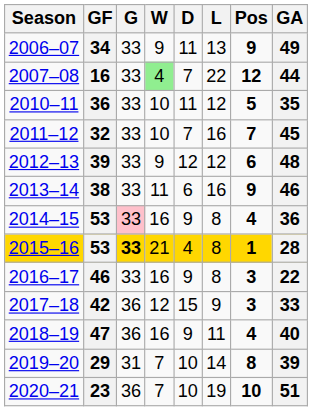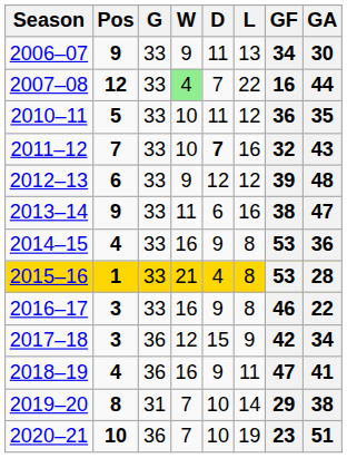 <table class="wikitable sortable" style="text-align: center;">
 <tr>
 <th>Season</th>
-<th>GF</th>
+<th>Pos</th>
 <th>G</th>
 <th>W</th>
 <th>D</th>
 <th>L</th>
-<th>Pos</th>
+<th>GF</th>
 <th>GA</th>
 </tr>
 <tr>
 <td><a href='#'>2006–07</a></td>
-<th>34</th>
+<td><strong>9</strong></td>
 <td>33</td>
 <td>9</td>
 <td>11</td>
 <td>13</td>
-<td><strong>9</strong></td>
-<th>49</th>
+<th>34</th>
+<th>30</th>
 </tr>
 <tr>
 <td><a href='#'>2007–08</a></td>
-<th>16</th>
+<td><strong>12</strong></td>
 <td>33</td>
 <td style="background: lightgreen;">4</td>
 <td>7</td>
 <td>22</td>
-<td><strong>12</strong></td>
+<th>16</th>
 <th>44</th>
 </tr>
 <tr>
 <td><a href='#'>2010–11</a></td>
-<th>36</th>
+<td><strong>5</strong></td>
 <td>33</td>
 <td>10</td>
 <td>11</td>
 <td>12</td>
-<td><strong>5</strong></td>
+<th>36</th>
 <th>35</th>
 </tr>
 <tr>
 <td><a href='#'>2011–12</a></td>
-<th>32</th>
+<td><strong>7</strong></td>
 <td>33</td>
 <td>10</td>
-<td>7</td>
+<td><strong>7</strong></td>
 <td>16</td>
-<td><strong>7</strong></td>
-<th>45</th>
+<th>32</th>
+<th>43</th>
 </tr>
 <tr>
 <td><a href='#'>2012–13</a></td>
-<th>39</th>
+<td><strong>6</strong></td>
 <td>33</td>
 <td>9</td>
 <td>12</td>
 <td>12</td>
-<td><strong>6</strong></td>
+<th>39</th>
 <th>48</th>
 </tr>
 <tr>
 <td><a href='#'>2013–14</a></td>
-<th>38</th>
+<td><strong>9</strong></td>
 <td>33</td>
 <td>11</td>
 <td>6</td>
 <td>16</td>
-<td><strong>9</strong></td>
-<th>46</th>
+<th>38</th>
+<th>47</th>
 </tr>
 <tr>
 <td><a href='#'>2014–15</a></td>
-<th>53</th>
-<td style="background: pink;">33</td>
+<td><strong>4</strong></td>
+<td>33</td>
 <td>16</td>
 <td>9</td>
 <td>8</td>
-<td><strong>4</strong></td>
+<th>53</th>
 <th>36</th>
 </tr>
 <tr bgcolor=gold>
 <td><a href='#'>2015–16</a></td>
-<th>53</th>
-<td><strong>33</strong></td>
+<td><strong>1</strong></td>
+<td>33</td>
 <td>21</td>
 <td>4</td>
 <td>8</td>
-<td><strong>1</strong></td>
+<th>53</th>
 <th>28</th>
 </tr>
 <tr>
 <td><a href='#'>2016–17</a></td>
-<th>46</th>
+<td><strong>3</strong></td>
 <td>33</td>
 <td>16</td>
 <td>9</td>
 <td>8</td>
-<td><strong>3</strong></td>
+<th>46</th>
 <th>22</th>
 </tr>
 <tr>
 <td><a href='#'>2017–18</a></td>
-<th>42</th>
+<td><strong>3</strong></td>
 <td>36</td>
 <td>12</td>
 <td>15</td>
 <td>9</td>
-<td><strong>3</strong></td>
-<th>33</th>
+<th>42</th>
+<th>34</th>
 </tr>
 <tr>
 <td><a href='#'>2018–19</a></td>
-<th>47</th>
+<td><strong>4</strong></td>
 <td>36</td>
 <td>16</td>
 <td>9</td>
 <td>11</td>
-<td><strong>4</strong></td>
-<th>40</th>
+<th>47</th>
+<th>41</th>
 </tr>
 <tr>
 <td><a href='#'>2019–20</a></td>
-<th>29</th>
+<td><strong>8</strong></td>
 <td>31</td>
 <td>7</td>
 <td>10</td>
 <td>14</td>
-<td><strong>8</strong></td>
-<th>39</th>
+<th>29</th>
+<th>38</th>
 </tr>
 <tr>
 <td><a href='#'>2020–21</a></td>
-<th>23</th>
+<td><strong>10</strong></td>
 <td>36</td>
 <td>7</td>
 <td>10</td>
 <td>19</td>
-<td><strong>10</strong></td>
+<th>23</th>
 <th>51</th>
 </tr>
 </table>
